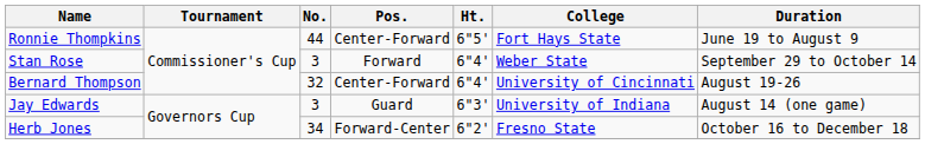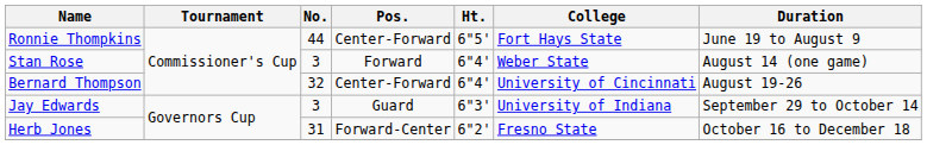 <table class="wikitable" border="1">
 <tr>
 <th>Name</th>
 <th>Tournament</th>
 <th>No.</th>
 <th>Pos.</th>
 <th>Ht.</th>
 <th>College</th>
 <th>Duration</th>
 </tr>
 <tr>
 <td><a href='#'>Ronnie Thompkins</a></td>
 <td rowspan="3">Commissioner's Cup</td>
 <td align=center>44</td>
 <td align=center>Center-Forward</td>
 <td align=center>6"5'</td>
 <td><a href='#'>Fort Hays State</a></td>
 <td>June 19 to August 9</td>
 </tr>
 <tr>
 <td><a href='#'>Stan Rose</a></td>
 <td align=center>3</td>
 <td align=center>Forward</td>
 <td align=center>6"4'</td>
 <td><a href='#'>Weber State</a></td>
-<td>September 29 to October 14</td>
+<td>August 14 (one game)</td>
 </tr>
 <tr>
 <td><a href='#'>Bernard Thompson</a></td>
 <td align=center>32</td>
 <td align=center>Center-Forward</td>
 <td align=center>6"4'</td>
 <td><a href='#'>University of Cincinnati</a></td>
 <td>August 19-26</td>
 </tr>
 <tr>
 <td><a href='#'>Jay Edwards</a></td>
 <td rowspan="2">Governors Cup</td>
 <td align=center>3</td>
 <td align=center>Guard</td>
 <td align=center>6"3'</td>
 <td><a href='#'>University of Indiana</a></td>
-<td>August 14 (one game)</td>
+<td>September 29 to October 14</td>
 </tr>
 <tr>
 <td><a href='#'>Herb Jones</a></td>
-<td align=center>34</td>
+<td align=center>31</td>
 <td align=center>Forward-Center</td>
 <td align=center>6"2'</td>
 <td><a href='#'>Fresno State</a></td>
 <td>October 16 to December 18</td>
 </tr>
 <tr>
 </tr>
 </table>
